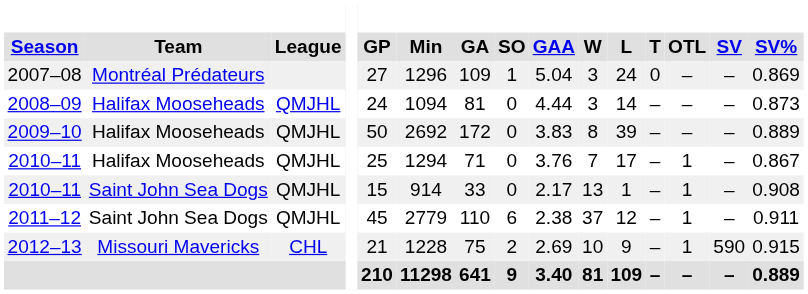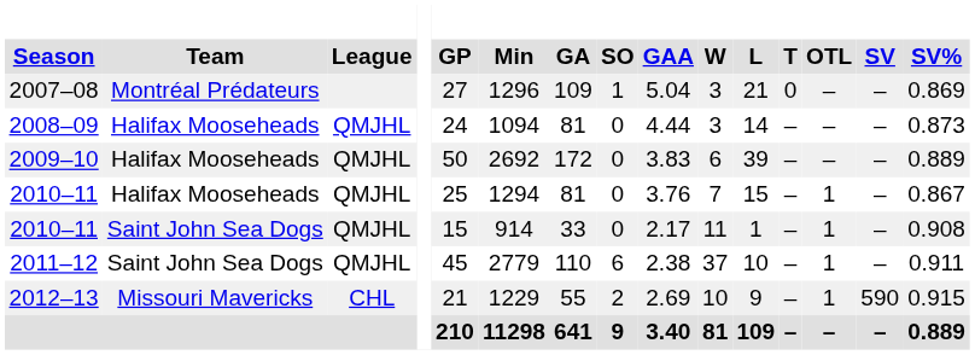 <table BORDER="0" CELLPADDING="3" CELLSPACING="0" ID="Table3">
 <tr bgcolor="#e0e0e0">
 <th colspan="3" bgcolor="#ffffff"> </th>
 <th rowspan="99" bgcolor="#ffffff"> </th>
 </tr>
 <tr bgcolor="#e0e0e0">
 <th><a href='#'>Season</a></th>
 <th>Team</th>
 <th>League</th>
 <th>GP</th>
 <th>Min</th>
 <th>GA</th>
 <th>SO</th>
 <th><a href='#'>GAA</a></th>
 <th>W</th>
 <th>L</th>
 <th>T</th>
 <th>OTL</th>
 <th><a href='#'>SV</a></th>
 <th><a href='#'>SV%</a></th>
 </tr>
 <tr ALIGN="center" bgcolor="#f0f0f0">
 <td>2007–08</td>
 <td><a href='#'>Montréal Prédateurs</a></td>
 <td></td>
 <td>27</td>
 <td>1296</td>
 <td>109</td>
 <td>1</td>
 <td>5.04</td>
 <td>3</td>
-<td>24</td>
+<td>21</td>
 <td>0</td>
 <td>–</td>
 <td>–</td>
 <td>0.869</td>
 </tr>
 <tr ALIGN="center">
 <td><a href='#'>2008–09</a></td>
 <td><a href='#'>Halifax Mooseheads</a></td>
 <td><a href='#'>QMJHL</a></td>
 <td>24</td>
 <td>1094</td>
 <td>81</td>
 <td>0</td>
 <td>4.44</td>
 <td>3</td>
 <td>14</td>
 <td>–</td>
 <td>–</td>
 <td>–</td>
 <td>0.873</td>
 </tr>
 <tr ALIGN="center" bgcolor="#f0f0f0">
 <td><a href='#'>2009–10</a></td>
 <td>Halifax Mooseheads</td>
 <td>QMJHL</td>
 <td>50</td>
 <td>2692</td>
 <td>172</td>
 <td>0</td>
 <td>3.83</td>
-<td>8</td>
+<td>6</td>
 <td>39</td>
 <td>–</td>
 <td>–</td>
 <td>–</td>
 <td>0.889</td>
 </tr>
 <tr ALIGN="center">
 <td><a href='#'>2010–11</a></td>
 <td>Halifax Mooseheads</td>
 <td>QMJHL</td>
 <td>25</td>
 <td>1294</td>
-<td>71</td>
+<td>81</td>
 <td>0</td>
 <td>3.76</td>
 <td>7</td>
-<td>17</td>
+<td>15</td>
 <td>–</td>
 <td>1</td>
 <td>–</td>
 <td>0.867</td>
 </tr>
 <tr ALIGN="center" bgcolor="#f0f0f0">
 <td><a href='#'>2010–11</a></td>
 <td><a href='#'>Saint John Sea Dogs</a></td>
 <td>QMJHL</td>
 <td>15</td>
 <td>914</td>
 <td>33</td>
 <td>0</td>
 <td>2.17</td>
-<td>13</td>
+<td>11</td>
 <td>1</td>
 <td>–</td>
 <td>1</td>
 <td>–</td>
 <td>0.908</td>
 </tr>
 <tr ALIGN="center">
 <td><a href='#'>2011–12</a></td>
 <td>Saint John Sea Dogs</td>
 <td>QMJHL</td>
 <td>45</td>
 <td>2779</td>
 <td>110</td>
 <td>6</td>
 <td>2.38</td>
 <td>37</td>
-<td>12</td>
+<td>10</td>
 <td>–</td>
 <td>1</td>
 <td>–</td>
 <td>0.911</td>
 </tr>
 <tr ALIGN="center" bgcolor="#f0f0f0">
 <td><a href='#'>2012–13</a></td>
 <td><a href='#'>Missouri Mavericks</a></td>
 <td><a href='#'>CHL</a></td>
 <td>21</td>
-<td>1228</td>
-<td>75</td>
+<td>1229</td>
+<td>55</td>
 <td>2</td>
 <td>2.69</td>
 <td>10</td>
 <td>9</td>
 <td>–</td>
 <td>1</td>
 <td>590</td>
 <td>0.915</td>
 </tr>
 <tr ALIGN="center" bgcolor="#e0e0e0">
 <th colspan="3"></th>
 <th>210</th>
 <th>11298</th>
 <th>641</th>
 <th>9</th>
 <th>3.40</th>
 <th>81</th>
 <th>109</th>
 <th>–</th>
 <th>–</th>
 <th>–</th>
 <th>0.889</th>
 </tr>
 </table>
